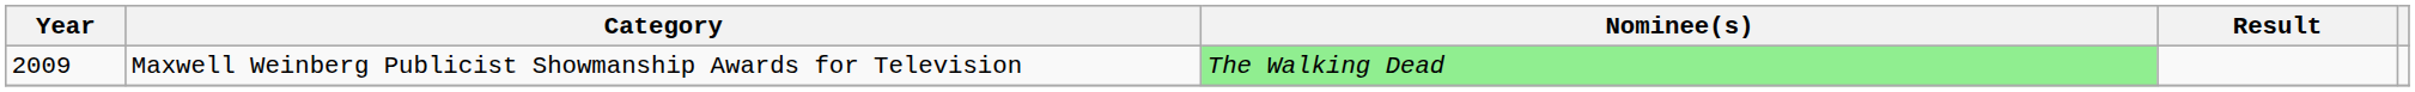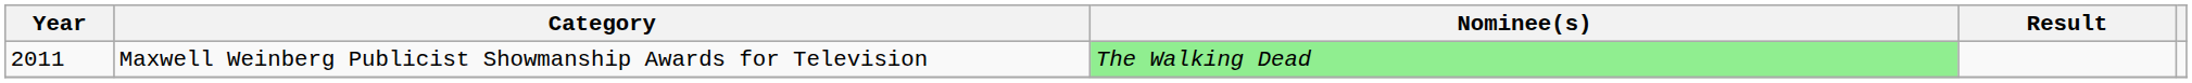 <table class="wikitable" width=100%>
 <tr>
 <th width=5%>Year</th>
 <th width=45%>Category</th>
 <th width=40%>Nominee(s)</th>
 <th width=10%>Result</th>
 <th width=5%></th>
 </tr>
 <tr>
-<td rowspan=1>2009</td>
+<td rowspan=1>2011</td>
 <td>Maxwell Weinberg Publicist Showmanship Awards for Television</td>
 <td style="background: lightgreen;"><em>The Walking Dead</em></td>
 <td></td>
 <td></td>
 </tr>
 <tr>
 </tr>
 </table>
